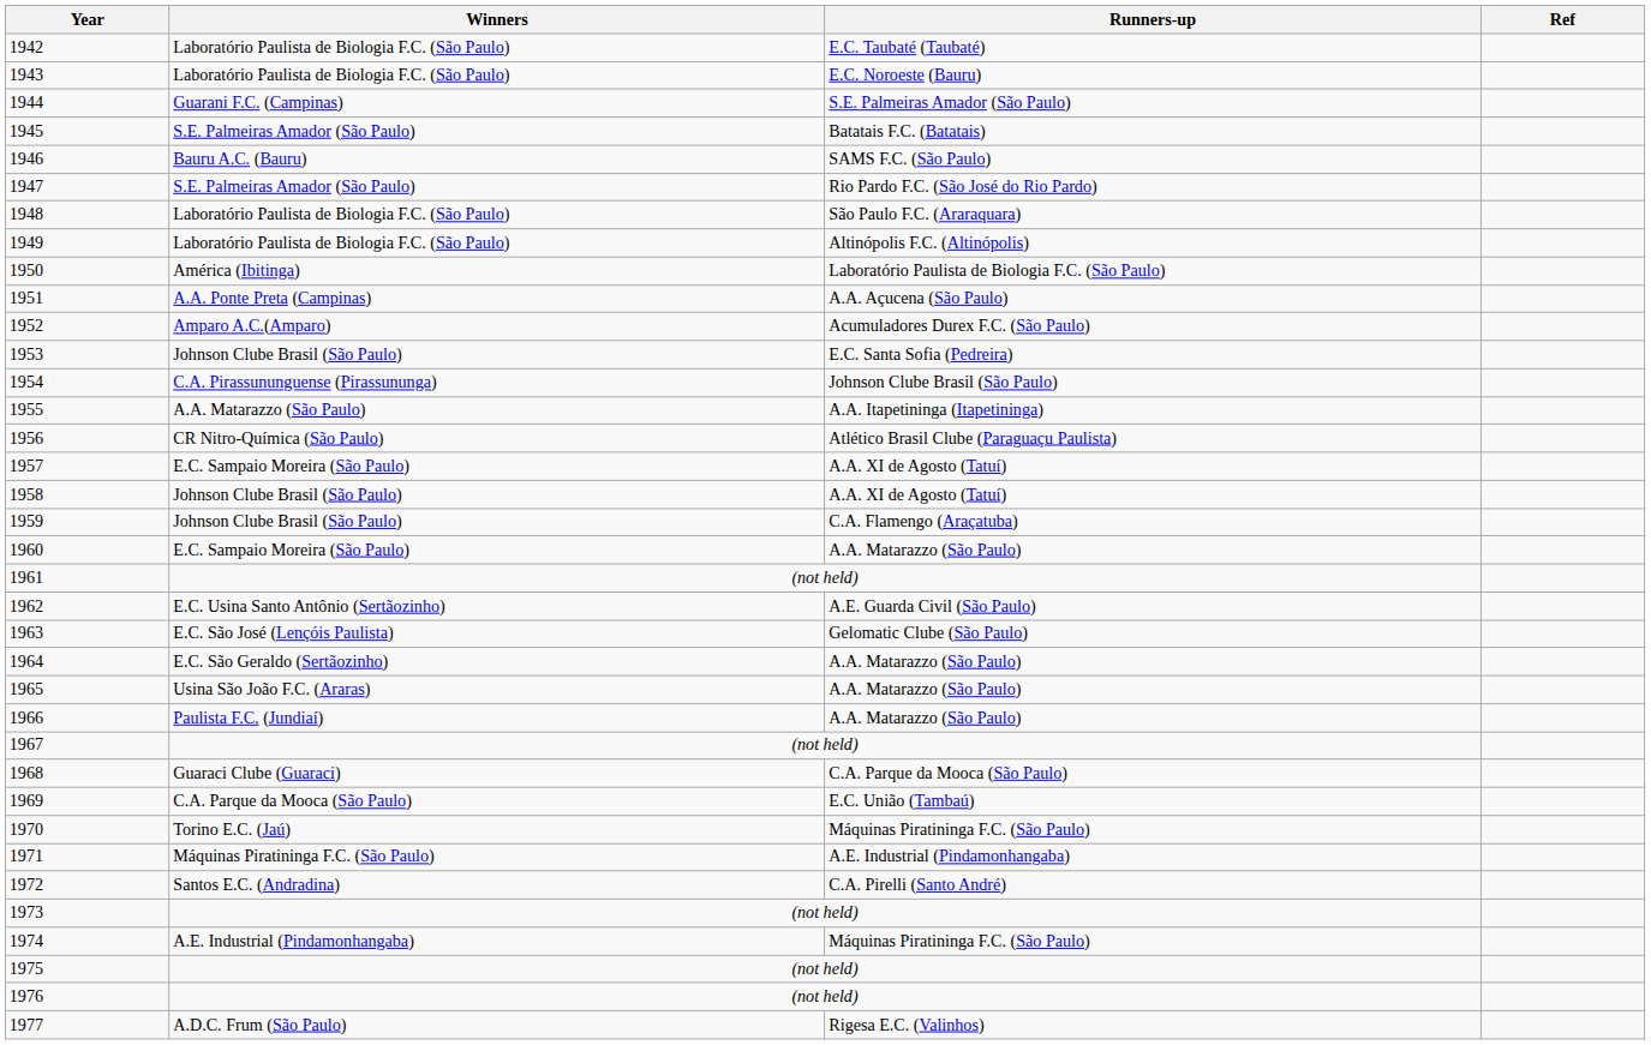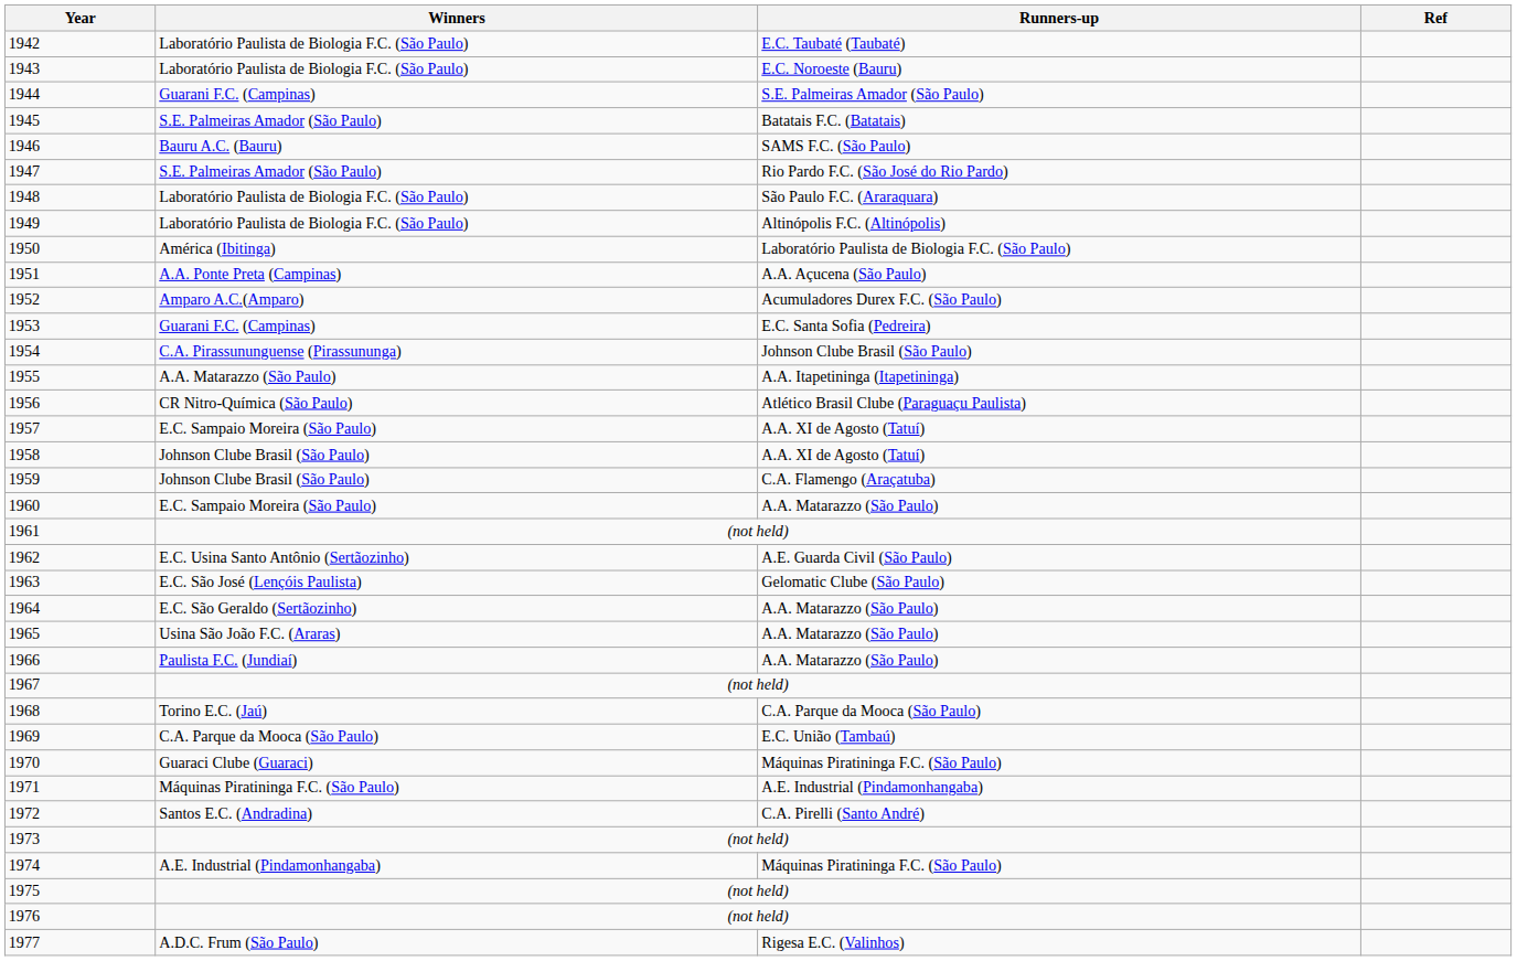 <table class="wikitable sortable" style="width:88%; font-size:90%">
 <tr>
 <th width="10%"><strong>Year</strong></th>
 <th width="40%"><strong>Winners</strong></th>
 <th width="40%"><strong>Runners-up</strong></th>
 <th width="10%"><strong>Ref</strong></th>
 </tr>
 <tr>
 <td>1942</td>
 <td>Laboratório Paulista de Biologia F.C. (<a href='#'>São Paulo</a>)</td>
 <td><a href='#'>E.C. Taubaté</a> (<a href='#'>Taubaté</a>)</td>
 <td></td>
 </tr>
 <tr>
 <td>1943</td>
 <td>Laboratório Paulista de Biologia F.C. (<a href='#'>São Paulo</a>)</td>
 <td><a href='#'>E.C. Noroeste</a> (<a href='#'>Bauru</a>)</td>
 <td></td>
 </tr>
 <tr>
 <td>1944</td>
 <td><a href='#'>Guarani F.C.</a> (<a href='#'>Campinas</a>)</td>
 <td><a href='#'>S.E. Palmeiras Amador</a> (<a href='#'>São Paulo</a>)</td>
 <td></td>
 </tr>
 <tr>
 <td>1945</td>
 <td><a href='#'>S.E. Palmeiras Amador</a> (<a href='#'>São Paulo</a>)</td>
 <td>Batatais F.C. (<a href='#'>Batatais</a>)</td>
 <td></td>
 </tr>
 <tr>
 <td>1946</td>
 <td><a href='#'>Bauru A.C.</a> (<a href='#'>Bauru</a>)</td>
 <td>SAMS F.C. (<a href='#'>São Paulo</a>)</td>
 <td></td>
 </tr>
 <tr>
 <td>1947</td>
 <td><a href='#'>S.E. Palmeiras Amador</a> (<a href='#'>São Paulo</a>)</td>
 <td>Rio Pardo F.C. (<a href='#'>São José do Rio Pardo</a>)</td>
 <td></td>
 </tr>
 <tr>
 <td>1948</td>
 <td>Laboratório Paulista de Biologia F.C. (<a href='#'>São Paulo</a>)</td>
 <td>São Paulo F.C. (<a href='#'>Araraquara</a>)</td>
 <td></td>
 </tr>
 <tr>
 <td>1949</td>
 <td>Laboratório Paulista de Biologia F.C. (<a href='#'>São Paulo</a>)</td>
 <td>Altinópolis F.C. (<a href='#'>Altinópolis</a>)</td>
 <td></td>
 </tr>
 <tr>
 <td>1950</td>
 <td>América (<a href='#'>Ibitinga</a>)</td>
 <td>Laboratório Paulista de Biologia F.C. (<a href='#'>São Paulo</a>)</td>
 <td></td>
 </tr>
 <tr>
 <td>1951</td>
 <td><a href='#'>A.A. Ponte Preta</a> (<a href='#'>Campinas</a>)</td>
 <td>A.A. Açucena (<a href='#'>São Paulo</a>)</td>
 <td></td>
 </tr>
 <tr>
 <td>1952</td>
 <td><a href='#'>Amparo A.C.</a>(<a href='#'>Amparo</a>)</td>
 <td>Acumuladores Durex F.C. (<a href='#'>São Paulo</a>)</td>
 <td></td>
 </tr>
 <tr>
 <td>1953</td>
-<td>Johnson Clube Brasil (<a href='#'>São Paulo</a>)</td>
+<td><a href='#'>Guarani F.C.</a> (<a href='#'>Campinas</a>)</td>
 <td>E.C. Santa Sofia (<a href='#'>Pedreira</a>)</td>
 <td></td>
 </tr>
 <tr>
 <td>1954</td>
 <td><a href='#'>C.A. Pirassununguense</a> (<a href='#'>Pirassununga</a>)</td>
 <td>Johnson Clube Brasil (<a href='#'>São Paulo</a>)</td>
 <td></td>
 </tr>
 <tr>
 <td>1955</td>
 <td>A.A. Matarazzo (<a href='#'>São Paulo</a>)</td>
 <td>A.A. Itapetininga (<a href='#'>Itapetininga</a>)</td>
 <td></td>
 </tr>
 <tr>
 <td>1956</td>
 <td>CR Nitro-Química (<a href='#'>São Paulo</a>)</td>
 <td>Atlético Brasil Clube (<a href='#'>Paraguaçu Paulista</a>)</td>
 <td></td>
 </tr>
 <tr>
 <td>1957</td>
 <td>E.C. Sampaio Moreira (<a href='#'>São Paulo</a>)</td>
 <td>A.A. XI de Agosto (<a href='#'>Tatuí</a>)</td>
 <td></td>
 </tr>
 <tr>
 <td>1958</td>
 <td>Johnson Clube Brasil (<a href='#'>São Paulo</a>)</td>
 <td>A.A. XI de Agosto (<a href='#'>Tatuí</a>)</td>
 <td></td>
 </tr>
 <tr>
 <td>1959</td>
 <td>Johnson Clube Brasil (<a href='#'>São Paulo</a>)</td>
 <td>C.A. Flamengo (<a href='#'>Araçatuba</a>)</td>
 <td></td>
 </tr>
 <tr>
 <td>1960</td>
 <td>E.C. Sampaio Moreira (<a href='#'>São Paulo</a>)</td>
 <td>A.A. Matarazzo (<a href='#'>São Paulo</a>)</td>
 <td></td>
 </tr>
 <tr>
 <td>1961</td>
 <td colspan="2" align="center"><em>(not held)</em></td>
 <td></td>
 </tr>
 <tr>
 <td>1962</td>
 <td>E.C. Usina Santo Antônio (<a href='#'>Sertãozinho</a>)</td>
 <td>A.E. Guarda Civil (<a href='#'>São Paulo</a>)</td>
 <td></td>
 </tr>
 <tr>
 <td>1963</td>
 <td>E.C. São José (<a href='#'>Lençóis Paulista</a>)</td>
 <td>Gelomatic Clube (<a href='#'>São Paulo</a>)</td>
 </tr>
 <tr>
 <td>1964</td>
 <td>E.C. São Geraldo (<a href='#'>Sertãozinho</a>)</td>
 <td>A.A. Matarazzo (<a href='#'>São Paulo</a>)</td>
 <td></td>
 </tr>
 <tr>
 <td>1965</td>
 <td>Usina São João F.C. (<a href='#'>Araras</a>)</td>
 <td>A.A. Matarazzo (<a href='#'>São Paulo</a>)</td>
 <td></td>
 </tr>
 <tr>
 <td>1966</td>
 <td><a href='#'>Paulista F.C.</a> (<a href='#'>Jundiaí</a>)</td>
 <td>A.A. Matarazzo (<a href='#'>São Paulo</a>)</td>
 <td></td>
 </tr>
 <tr>
 <td>1967</td>
 <td colspan="2" align="center"><em>(not held)</em></td>
 <td></td>
 </tr>
 <tr>
 <td>1968</td>
-<td>Guaraci Clube (<a href='#'>Guaraci</a>)</td>
+<td>Torino E.C. (<a href='#'>Jaú</a>)</td>
 <td>C.A. Parque da Mooca (<a href='#'>São Paulo</a>)</td>
 <td></td>
 </tr>
 <tr>
 <td>1969</td>
 <td>C.A. Parque da Mooca (<a href='#'>São Paulo</a>)</td>
 <td>E.C. União (<a href='#'>Tambaú</a>)</td>
 <td></td>
 </tr>
 <tr>
 <td>1970</td>
-<td>Torino E.C. (<a href='#'>Jaú</a>)</td>
+<td>Guaraci Clube (<a href='#'>Guaraci</a>)</td>
 <td>Máquinas Piratininga F.C. (<a href='#'>São Paulo</a>)</td>
 <td></td>
 </tr>
 <tr>
 <td>1971</td>
 <td>Máquinas Piratininga F.C. (<a href='#'>São Paulo</a>)</td>
 <td>A.E. Industrial (<a href='#'>Pindamonhangaba</a>)</td>
 <td></td>
 </tr>
 <tr>
 <td>1972</td>
 <td>Santos E.C. (<a href='#'>Andradina</a>)</td>
 <td>C.A. Pirelli (<a href='#'>Santo André</a>)</td>
 <td></td>
 </tr>
 <tr>
 <td>1973</td>
 <td colspan="2" align="center"><em>(not held)</em></td>
 <td></td>
 </tr>
 <tr>
 <td>1974</td>
 <td>A.E. Industrial (<a href='#'>Pindamonhangaba</a>)</td>
 <td>Máquinas Piratininga F.C. (<a href='#'>São Paulo</a>)</td>
 <td></td>
 </tr>
 <tr>
 <td>1975</td>
 <td colspan="2" align="center"><em>(not held)</em></td>
 <td></td>
 </tr>
 <tr>
 <td>1976</td>
 <td colspan="2" align="center"><em>(not held)</em></td>
 <td></td>
 </tr>
 <tr>
 <td>1977</td>
 <td>A.D.C. Frum (<a href='#'>São Paulo</a>)</td>
 <td>Rigesa E.C. (<a href='#'>Valinhos</a>)</td>
 <td></td>
 </tr>
 </table>
